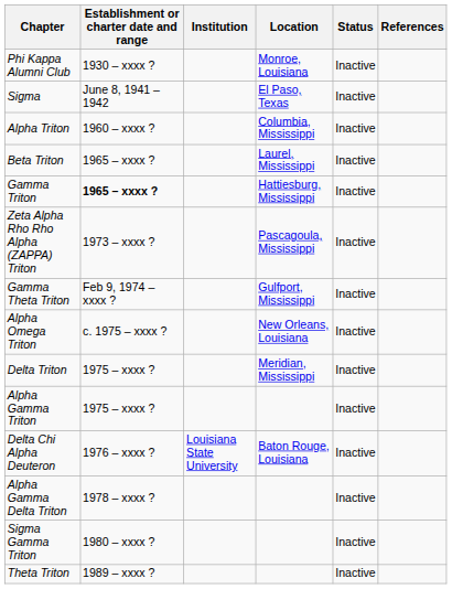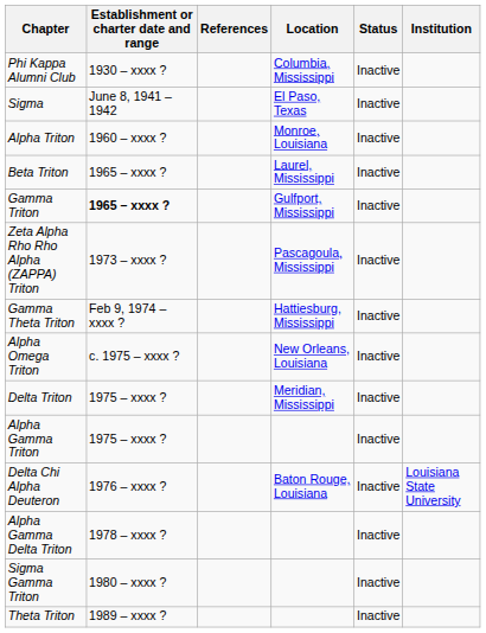 <table class="wikitable sortable">
 <tr>
 <th>Chapter</th>
 <th>Establishment or charter date and range</th>
-<th>Institution</th>
+<th>References</th>
 <th>Location</th>
 <th>Status</th>
-<th>References</th>
+<th>Institution</th>
 </tr>
 <tr>
 <td><em>Phi Kappa Alumni Club</em></td>
 <td>1930 – xxxx ?</td>
 <td></td>
-<td><a href='#'>Monroe, Louisiana</a></td>
+<td><a href='#'>Columbia, Mississippi</a></td>
 <td>Inactive</td>
 <td></td>
 </tr>
 <tr>
 <td><em>Sigma</em></td>
 <td>June 8, 1941 – 1942</td>
 <td></td>
 <td><a href='#'>El Paso, Texas</a></td>
 <td>Inactive</td>
 <td></td>
 </tr>
 <tr>
 <td><em>Alpha Triton</em></td>
 <td>1960 – xxxx ?</td>
 <td></td>
-<td><a href='#'>Columbia, Mississippi</a></td>
+<td><a href='#'>Monroe, Louisiana</a></td>
 <td>Inactive</td>
 <td></td>
 </tr>
 <tr>
 <td><em>Beta Triton</em></td>
 <td>1965 – xxxx ?</td>
 <td></td>
 <td><a href='#'>Laurel, Mississippi</a></td>
 <td>Inactive</td>
 <td></td>
 </tr>
 <tr>
 <td><em>Gamma Triton</em></td>
 <td><strong>1965 – xxxx ?</strong></td>
 <td></td>
-<td><a href='#'>Hattiesburg, Mississippi</a></td>
+<td><a href='#'>Gulfport, Mississippi</a></td>
 <td>Inactive</td>
 <td></td>
 </tr>
 <tr>
 <td><em>Zeta Alpha Rho Rho Alpha (ZAPPA) Triton</em></td>
 <td>1973  – xxxx ?</td>
 <td></td>
 <td><a href='#'>Pascagoula, Mississippi</a></td>
 <td>Inactive</td>
 <td></td>
 </tr>
 <tr>
 <td><em>Gamma Theta Triton</em></td>
 <td>Feb 9, 1974  – xxxx ?</td>
 <td></td>
-<td><a href='#'>Gulfport, Mississippi</a></td>
+<td><a href='#'>Hattiesburg, Mississippi</a></td>
 <td>Inactive</td>
 <td></td>
 </tr>
 <tr>
 <td><em>Alpha Omega Triton</em></td>
 <td>c. 1975 – xxxx ?</td>
 <td></td>
 <td><a href='#'>New Orleans, Louisiana</a></td>
 <td>Inactive</td>
 <td></td>
 </tr>
 <tr>
 <td><em>Delta Triton</em></td>
 <td>1975  – xxxx ?</td>
 <td></td>
 <td><a href='#'>Meridian, Mississippi</a></td>
 <td>Inactive</td>
 <td></td>
 </tr>
 <tr>
 <td><em>Alpha Gamma Triton</em></td>
 <td>1975  – xxxx ?</td>
 <td></td>
 <td></td>
 <td>Inactive</td>
 <td></td>
 </tr>
 <tr>
 <td><em>Delta Chi Alpha Deuteron</em></td>
 <td>1976  – xxxx ?</td>
-<td><a href='#'>Louisiana State University</a></td>
+<td></td>
 <td><a href='#'>Baton Rouge, Louisiana</a></td>
 <td>Inactive</td>
-<td></td>
+<td><a href='#'>Louisiana State University</a></td>
 </tr>
 <tr>
 <td><em>Alpha Gamma Delta Triton</em></td>
 <td>1978  – xxxx ?</td>
 <td></td>
 <td></td>
 <td>Inactive</td>
 <td></td>
 </tr>
 <tr>
 <td><em>Sigma Gamma Triton</em></td>
 <td>1980  – xxxx ?</td>
 <td></td>
 <td></td>
 <td>Inactive</td>
 <td></td>
 </tr>
 <tr>
 <td><em>Theta Triton</em></td>
 <td>1989  – xxxx ?</td>
 <td></td>
 <td></td>
 <td>Inactive</td>
 <td></td>
 </tr>
 </table>
